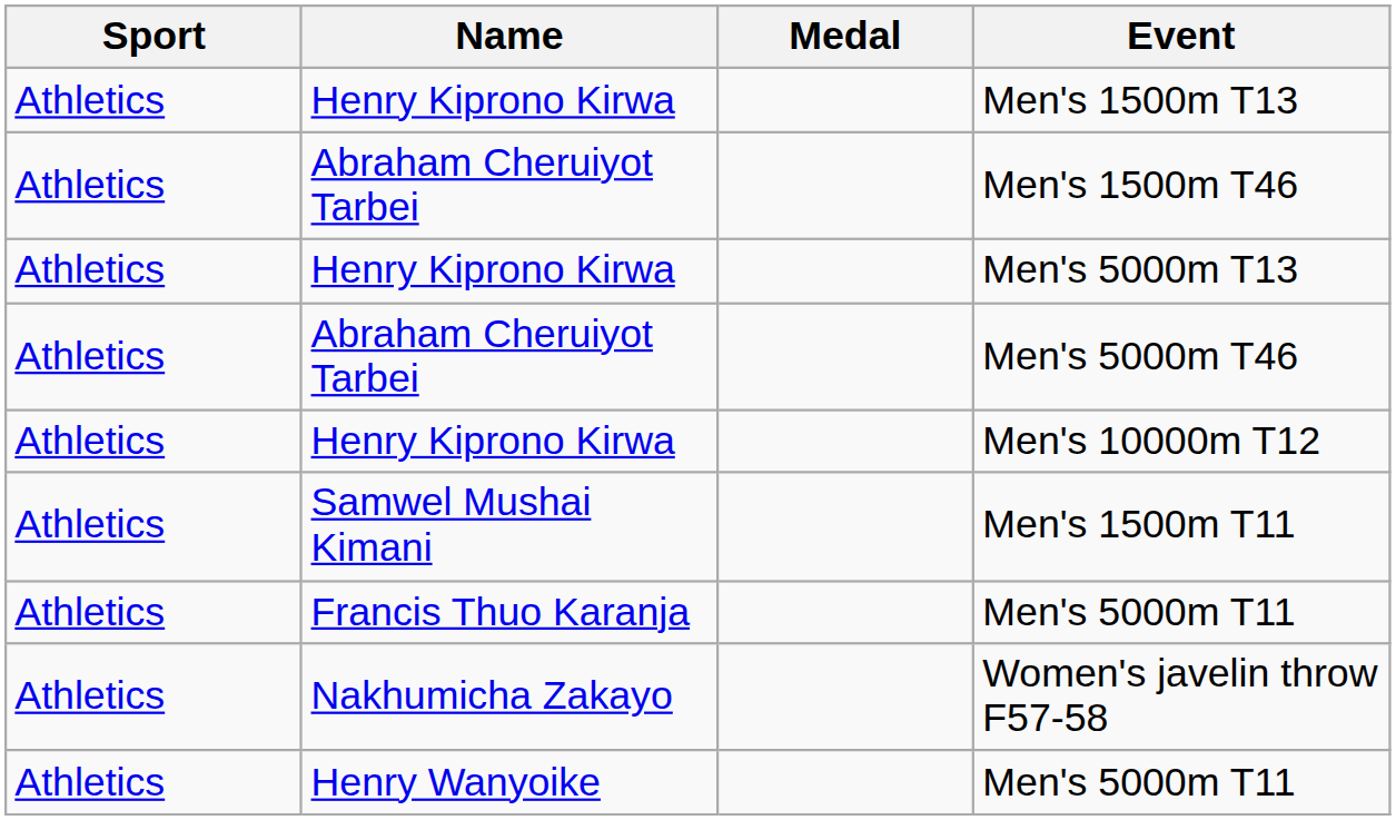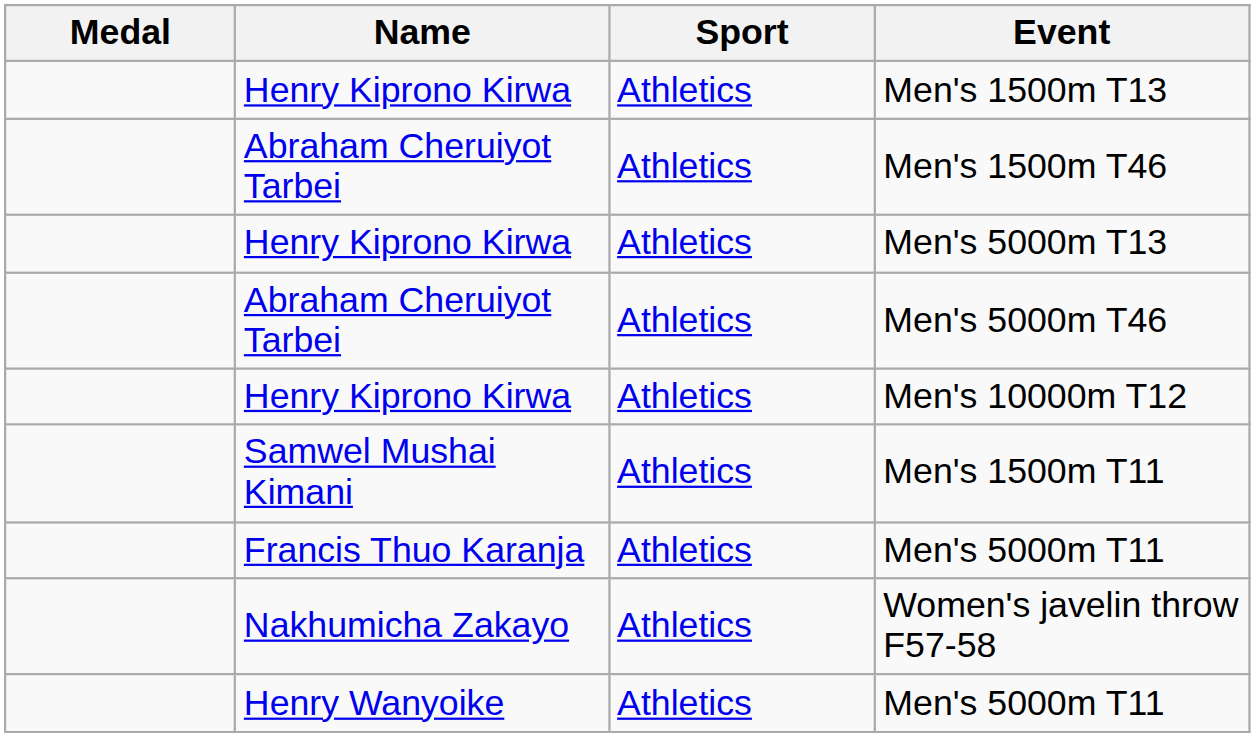 <table class="wikitable">
 <tr>
+<th style="width:6em">Medal</th>
+<th style="width:10em">Name</th>
 <th style="width:7em">Sport</th>
-<th style="width:10em">Name</th>
-<th style="width:6em">Medal</th>
 <th style="width:10em">Event</th>
 </tr>
 <tr>
+<td></td>
+<td><a href='#'>Henry Kiprono Kirwa</a></td>
 <td><a href='#'>Athletics</a></td>
-<td><a href='#'>Henry Kiprono Kirwa</a></td>
-<td></td>
 <td>Men's 1500m T13</td>
 </tr>
 <tr>
+<td></td>
+<td><a href='#'>Abraham Cheruiyot Tarbei</a></td>
 <td><a href='#'>Athletics</a></td>
-<td><a href='#'>Abraham Cheruiyot Tarbei</a></td>
-<td></td>
 <td>Men's 1500m T46</td>
 </tr>
 <tr>
+<td></td>
+<td><a href='#'>Henry Kiprono Kirwa</a></td>
 <td><a href='#'>Athletics</a></td>
-<td><a href='#'>Henry Kiprono Kirwa</a></td>
-<td></td>
 <td>Men's 5000m T13</td>
 </tr>
 <tr>
+<td></td>
+<td><a href='#'>Abraham Cheruiyot Tarbei</a></td>
 <td><a href='#'>Athletics</a></td>
-<td><a href='#'>Abraham Cheruiyot Tarbei</a></td>
-<td></td>
 <td>Men's 5000m T46</td>
 </tr>
 <tr>
+<td></td>
+<td><a href='#'>Henry Kiprono Kirwa</a></td>
 <td><a href='#'>Athletics</a></td>
-<td><a href='#'>Henry Kiprono Kirwa</a></td>
-<td></td>
 <td>Men's 10000m T12</td>
 </tr>
 <tr>
+<td></td>
+<td><a href='#'>Samwel Mushai Kimani</a></td>
 <td><a href='#'>Athletics</a></td>
-<td><a href='#'>Samwel Mushai Kimani</a></td>
-<td></td>
 <td>Men's 1500m T11</td>
 </tr>
 <tr>
+<td></td>
+<td><a href='#'>Francis Thuo Karanja</a></td>
 <td><a href='#'>Athletics</a></td>
-<td><a href='#'>Francis Thuo Karanja</a></td>
-<td></td>
 <td>Men's 5000m T11</td>
 </tr>
 <tr>
+<td></td>
+<td><a href='#'>Nakhumicha Zakayo</a></td>
 <td><a href='#'>Athletics</a></td>
-<td><a href='#'>Nakhumicha Zakayo</a></td>
-<td></td>
 <td>Women's javelin throw F57-58</td>
 </tr>
 <tr>
+<td></td>
+<td><a href='#'>Henry Wanyoike</a></td>
 <td><a href='#'>Athletics</a></td>
-<td><a href='#'>Henry Wanyoike</a></td>
-<td></td>
 <td>Men's 5000m T11</td>
 </tr>
 </table>
